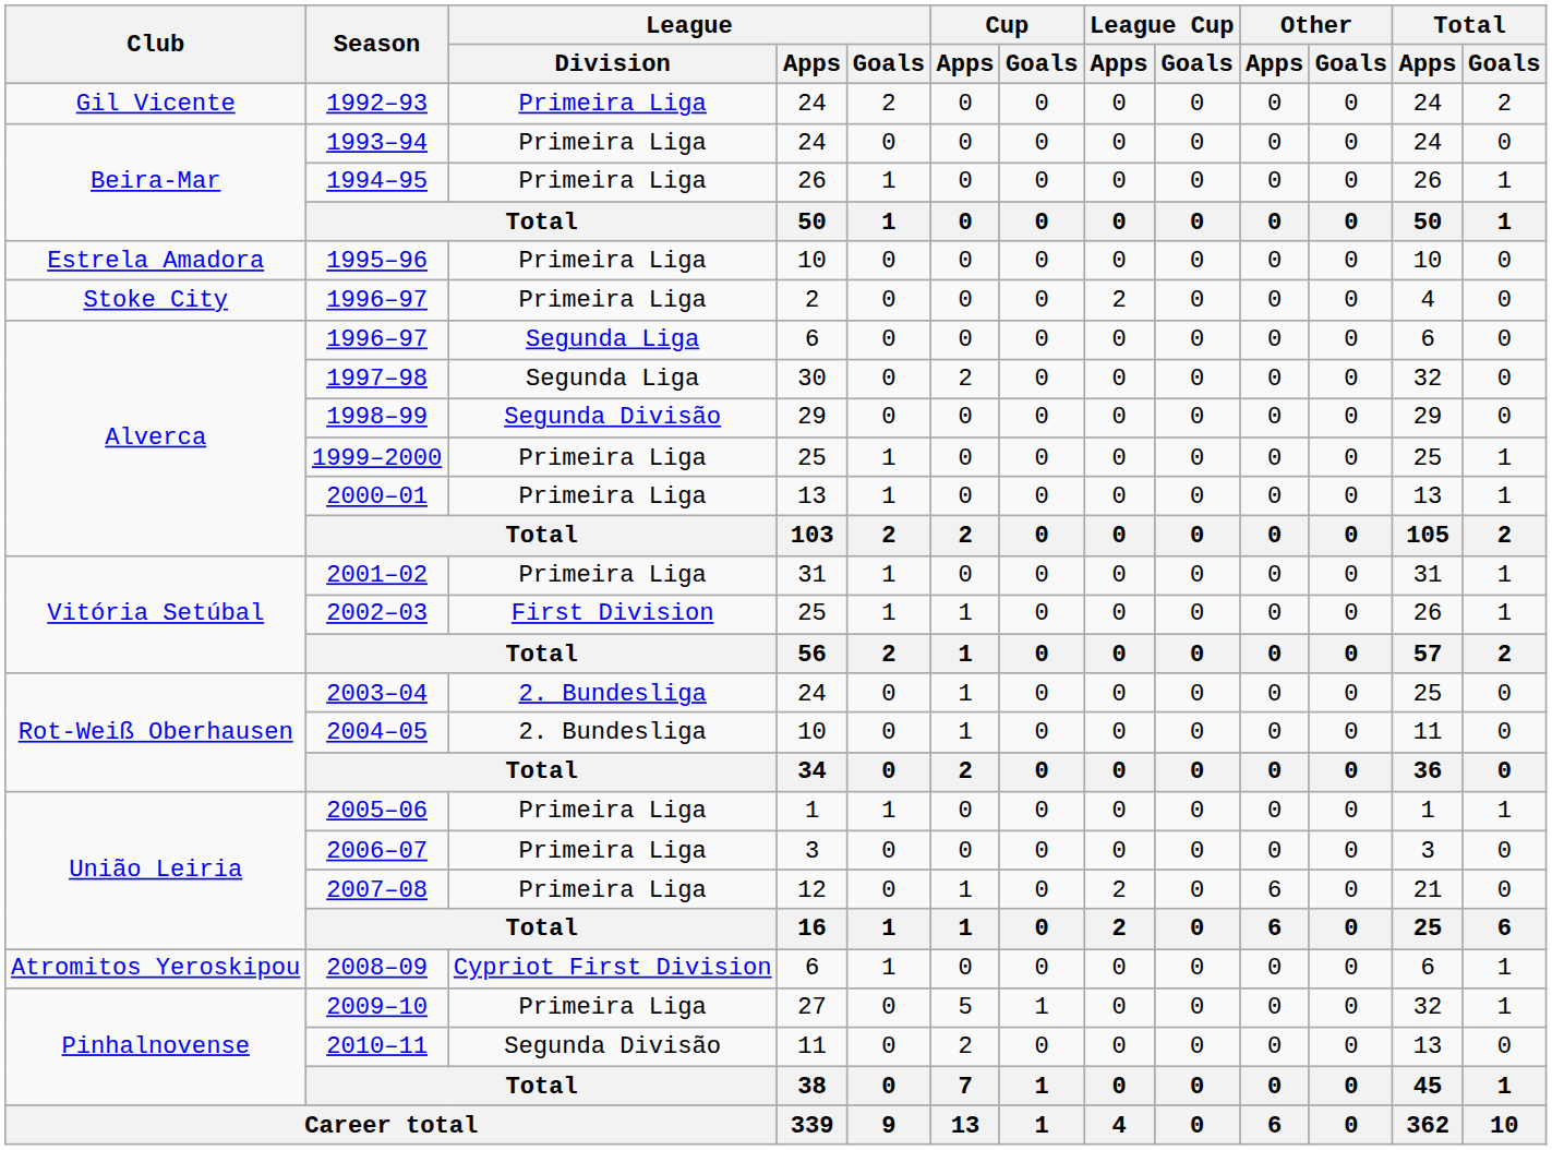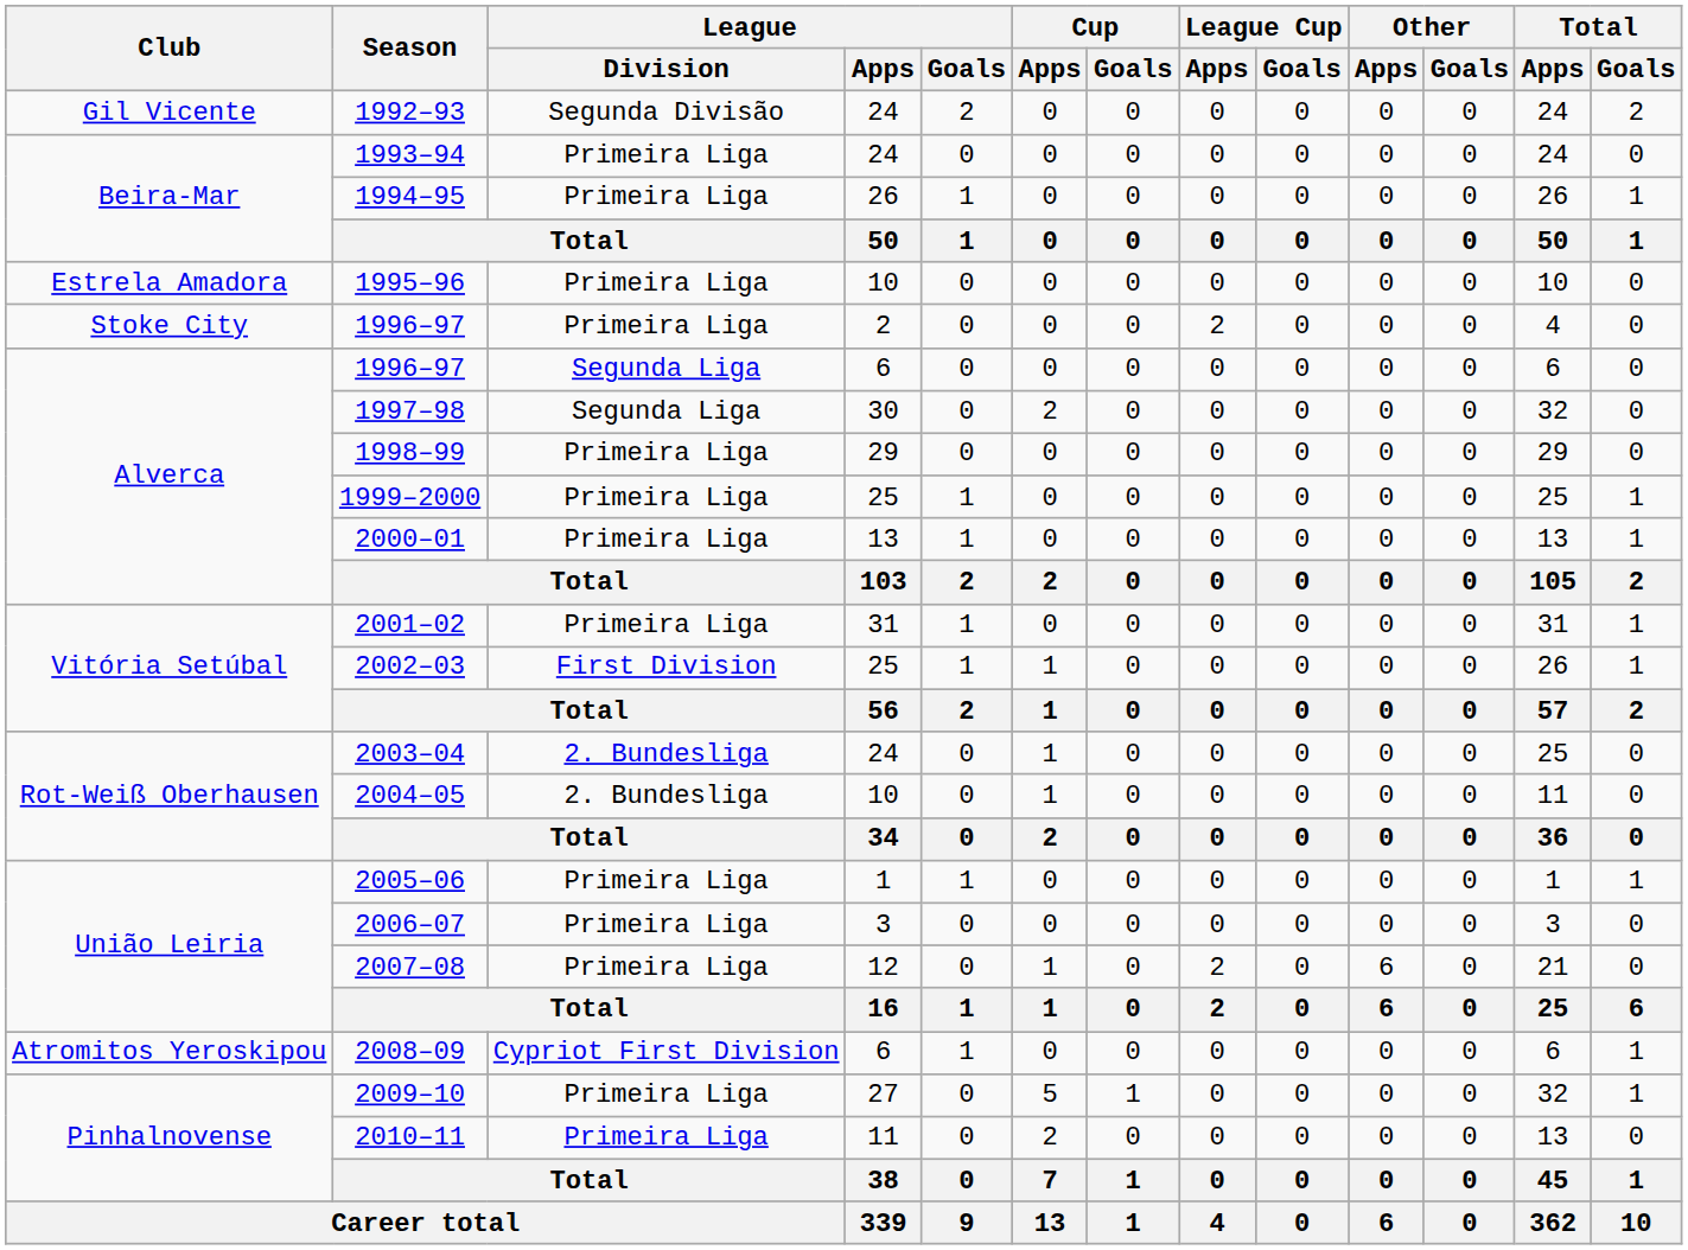 <table class="wikitable" style="text-align:center">
 <tr>
 <th rowspan="2">Club</th>
 <th rowspan="2">Season</th>
 <th colspan="3">League</th>
 <th colspan="2">Cup</th>
 <th colspan="2">League Cup</th>
 <th colspan="2">Other</th>
 <th colspan="2">Total</th>
 </tr>
 <tr>
 <th>Division</th>
 <th>Apps</th>
 <th>Goals</th>
 <th>Apps</th>
 <th>Goals</th>
 <th>Apps</th>
 <th>Goals</th>
 <th>Apps</th>
 <th>Goals</th>
 <th>Apps</th>
 <th>Goals</th>
 </tr>
 <tr>
 <td><a href='#'>Gil Vicente</a></td>
 <td><a href='#'>1992–93</a></td>
-<td><a href='#'>Primeira Liga</a></td>
+<td>Segunda Divisão</td>
 <td>24</td>
 <td>2</td>
 <td>0</td>
 <td>0</td>
 <td>0</td>
 <td>0</td>
 <td>0</td>
 <td>0</td>
 <td>24</td>
 <td>2</td>
 </tr>
 <tr>
 <td rowspan="3"><a href='#'>Beira-Mar</a></td>
 <td><a href='#'>1993–94</a></td>
 <td>Primeira Liga</td>
 <td>24</td>
 <td>0</td>
 <td>0</td>
 <td>0</td>
 <td>0</td>
 <td>0</td>
 <td>0</td>
 <td>0</td>
 <td>24</td>
 <td>0</td>
 </tr>
 <tr>
 <td><a href='#'>1994–95</a></td>
 <td>Primeira Liga</td>
 <td>26</td>
 <td>1</td>
 <td>0</td>
 <td>0</td>
 <td>0</td>
 <td>0</td>
 <td>0</td>
 <td>0</td>
 <td>26</td>
 <td>1</td>
 </tr>
 <tr>
 <th colspan="2">Total</th>
 <th>50</th>
 <th>1</th>
 <th>0</th>
 <th>0</th>
 <th>0</th>
 <th>0</th>
 <th>0</th>
 <th>0</th>
 <th>50</th>
 <th>1</th>
 </tr>
 <tr>
 <td><a href='#'>Estrela Amadora</a></td>
 <td><a href='#'>1995–96</a></td>
 <td>Primeira Liga</td>
 <td>10</td>
 <td>0</td>
 <td>0</td>
 <td>0</td>
 <td>0</td>
 <td>0</td>
 <td>0</td>
 <td>0</td>
 <td>10</td>
 <td>0</td>
 </tr>
 <tr>
 <td><a href='#'>Stoke City</a></td>
 <td><a href='#'>1996–97</a></td>
 <td>Primeira Liga</td>
 <td>2</td>
 <td>0</td>
 <td>0</td>
 <td>0</td>
 <td>2</td>
 <td>0</td>
 <td>0</td>
 <td>0</td>
 <td>4</td>
 <td>0</td>
 </tr>
 <tr>
 <td rowspan="6"><a href='#'>Alverca</a></td>
 <td><a href='#'>1996–97</a></td>
 <td><a href='#'>Segunda Liga</a></td>
 <td>6</td>
 <td>0</td>
 <td>0</td>
 <td>0</td>
 <td>0</td>
 <td>0</td>
 <td>0</td>
 <td>0</td>
 <td>6</td>
 <td>0</td>
 </tr>
 <tr>
 <td><a href='#'>1997–98</a></td>
 <td>Segunda Liga</td>
 <td>30</td>
 <td>0</td>
 <td>2</td>
 <td>0</td>
 <td>0</td>
 <td>0</td>
 <td>0</td>
 <td>0</td>
 <td>32</td>
 <td>0</td>
 </tr>
 <tr>
 <td><a href='#'>1998–99</a></td>
-<td><a href='#'>Segunda Divisão</a></td>
+<td>Primeira Liga</td>
 <td>29</td>
 <td>0</td>
 <td>0</td>
 <td>0</td>
 <td>0</td>
 <td>0</td>
 <td>0</td>
 <td>0</td>
 <td>29</td>
 <td>0</td>
 </tr>
 <tr>
 <td><a href='#'>1999–2000</a></td>
 <td>Primeira Liga</td>
 <td>25</td>
 <td>1</td>
 <td>0</td>
 <td>0</td>
 <td>0</td>
 <td>0</td>
 <td>0</td>
 <td>0</td>
 <td>25</td>
 <td>1</td>
 </tr>
 <tr>
 <td><a href='#'>2000–01</a></td>
 <td>Primeira Liga</td>
 <td>13</td>
 <td>1</td>
 <td>0</td>
 <td>0</td>
 <td>0</td>
 <td>0</td>
 <td>0</td>
 <td>0</td>
 <td>13</td>
 <td>1</td>
 </tr>
 <tr>
 <th colspan="2">Total</th>
 <th>103</th>
 <th>2</th>
 <th>2</th>
 <th>0</th>
 <th>0</th>
 <th>0</th>
 <th>0</th>
 <th>0</th>
 <th>105</th>
 <th>2</th>
 </tr>
 <tr>
 <td rowspan="3"><a href='#'>Vitória Setúbal</a></td>
 <td><a href='#'>2001–02</a></td>
 <td>Primeira Liga</td>
 <td>31</td>
 <td>1</td>
 <td>0</td>
 <td>0</td>
 <td>0</td>
 <td>0</td>
 <td>0</td>
 <td>0</td>
 <td>31</td>
 <td>1</td>
 </tr>
 <tr>
 <td><a href='#'>2002–03</a></td>
 <td><a href='#'>First Division</a></td>
 <td>25</td>
 <td>1</td>
 <td>1</td>
 <td>0</td>
 <td>0</td>
 <td>0</td>
 <td>0</td>
 <td>0</td>
 <td>26</td>
 <td>1</td>
 </tr>
 <tr>
 <th colspan="2">Total</th>
 <th>56</th>
 <th>2</th>
 <th>1</th>
 <th>0</th>
 <th>0</th>
 <th>0</th>
 <th>0</th>
 <th>0</th>
 <th>57</th>
 <th>2</th>
 </tr>
 <tr>
 <td rowspan="3"><a href='#'>Rot-Weiß Oberhausen</a></td>
 <td><a href='#'>2003–04</a></td>
 <td><a href='#'>2. Bundesliga</a></td>
 <td>24</td>
 <td>0</td>
 <td>1</td>
 <td>0</td>
 <td>0</td>
 <td>0</td>
 <td>0</td>
 <td>0</td>
 <td>25</td>
 <td>0</td>
 </tr>
 <tr>
 <td><a href='#'>2004–05</a></td>
 <td>2. Bundesliga</td>
 <td>10</td>
 <td>0</td>
 <td>1</td>
 <td>0</td>
 <td>0</td>
 <td>0</td>
 <td>0</td>
 <td>0</td>
 <td>11</td>
 <td>0</td>
 </tr>
 <tr>
 <th colspan="2">Total</th>
 <th>34</th>
 <th>0</th>
 <th>2</th>
 <th>0</th>
 <th>0</th>
 <th>0</th>
 <th>0</th>
 <th>0</th>
 <th>36</th>
 <th>0</th>
 </tr>
 <tr>
 <td rowspan="4"><a href='#'>União Leiria</a></td>
 <td><a href='#'>2005–06</a></td>
 <td>Primeira Liga</td>
 <td>1</td>
 <td>1</td>
 <td>0</td>
 <td>0</td>
 <td>0</td>
 <td>0</td>
 <td>0</td>
 <td>0</td>
 <td>1</td>
 <td>1</td>
 </tr>
 <tr>
 <td><a href='#'>2006–07</a></td>
 <td>Primeira Liga</td>
 <td>3</td>
 <td>0</td>
 <td>0</td>
 <td>0</td>
 <td>0</td>
 <td>0</td>
 <td>0</td>
 <td>0</td>
 <td>3</td>
 <td>0</td>
 </tr>
 <tr>
 <td><a href='#'>2007–08</a></td>
 <td>Primeira Liga</td>
 <td>12</td>
 <td>0</td>
 <td>1</td>
 <td>0</td>
 <td>2</td>
 <td>0</td>
 <td>6</td>
 <td>0</td>
 <td>21</td>
 <td>0</td>
 </tr>
 <tr>
 <th colspan="2">Total</th>
 <th>16</th>
 <th>1</th>
 <th>1</th>
 <th>0</th>
 <th>2</th>
 <th>0</th>
 <th>6</th>
 <th>0</th>
 <th>25</th>
 <th>6</th>
 </tr>
 <tr>
 <td><a href='#'>Atromitos Yeroskipou</a></td>
 <td><a href='#'>2008–09</a></td>
 <td><a href='#'>Cypriot First Division</a></td>
 <td>6</td>
 <td>1</td>
 <td>0</td>
 <td>0</td>
 <td>0</td>
 <td>0</td>
 <td>0</td>
 <td>0</td>
 <td>6</td>
 <td>1</td>
 </tr>
 <tr>
 <td rowspan="3"><a href='#'>Pinhalnovense</a></td>
 <td><a href='#'>2009–10</a></td>
 <td>Primeira Liga</td>
 <td>27</td>
 <td>0</td>
 <td>5</td>
 <td>1</td>
 <td>0</td>
 <td>0</td>
 <td>0</td>
 <td>0</td>
 <td>32</td>
 <td>1</td>
 </tr>
 <tr>
 <td><a href='#'>2010–11</a></td>
-<td>Segunda Divisão</td>
+<td><a href='#'>Primeira Liga</a></td>
 <td>11</td>
 <td>0</td>
 <td>2</td>
 <td>0</td>
 <td>0</td>
 <td>0</td>
 <td>0</td>
 <td>0</td>
 <td>13</td>
 <td>0</td>
 </tr>
 <tr>
 <th colspan="2">Total</th>
 <th>38</th>
 <th>0</th>
 <th>7</th>
 <th>1</th>
 <th>0</th>
 <th>0</th>
 <th>0</th>
 <th>0</th>
 <th>45</th>
 <th>1</th>
 </tr>
 <tr>
 <th colspan="3">Career total</th>
 <th>339</th>
 <th>9</th>
 <th>13</th>
 <th>1</th>
 <th>4</th>
 <th>0</th>
 <th>6</th>
 <th>0</th>
 <th>362</th>
 <th>10</th>
 </tr>
 </table>
